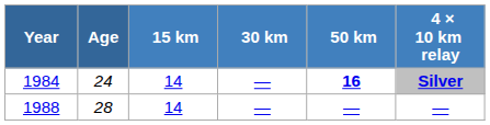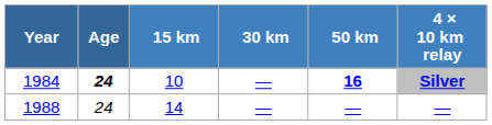 <table class="wikitable" style="font-size:95%; text-align:center; border:grey solid 1px; border-collapse:collapse; background:#ffffff;">
 <tr>
 <th style="background-color:#369; color:white; width:60px;"> Year </th>
 <th style="background-color:#369; color:white; width:40px;"> Age </th>
 <th style="background-color:#4180be; color:white; width:75px;"> 15 km</th>
 <th style="background-color:#4180be; color:white; width:75px;"> 30 km</th>
 <th style="background-color:#4180be; color:white; width:75px;"> 50 km</th>
 <th style="background-color:#4180be; color:white; width:75px;"> 4 × 10 km <br> relay </th>
 </tr>
 <tr>
 <td><a href='#'>1984</a></td>
-<td><em>24</em></td>
-<td><a href='#'>14</a></td>
+<td><strong><em>24</em></strong></td>
+<td><a href='#'>10</a></td>
 <td><a href='#'>—</a></td>
 <td><strong><a href='#'>16</a></strong></td>
 <td style="background:silver;"><a href='#'><strong>Silver</strong></a></td>
 </tr>
 <tr>
 <td><a href='#'>1988</a></td>
-<td><em>28</em></td>
+<td><em>24</em></td>
 <td><a href='#'>14</a></td>
 <td><a href='#'>—</a></td>
 <td><a href='#'>—</a></td>
 <td><a href='#'>—</a></td>
 </tr>
 </table>
